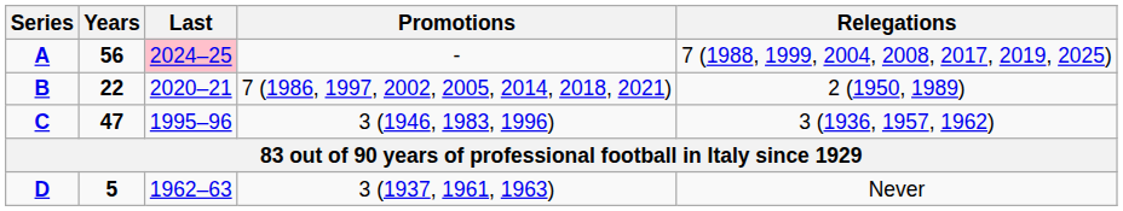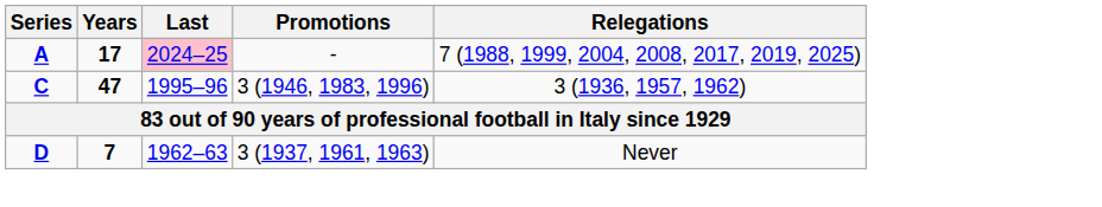 <table class="wikitable sortable" style="font-size:90%; text-align: center;">
 <tr>
 <th>Series</th>
 <th>Years</th>
 <th>Last</th>
 <th>Promotions</th>
 <th>Relegations</th>
 </tr>
 <tr>
 <td align=center><strong><a href='#'>A</a></strong></td>
-<td><strong>56</strong></td>
+<td><strong>17</strong></td>
 <td style="background: pink;"><a href='#'>2024–25</a></td>
 <td>-</td>
 <td> 7 (<a href='#'>1988</a>, <a href='#'>1999</a>, <a href='#'>2004</a>, <a href='#'>2008</a>, <a href='#'>2017</a>, <a href='#'>2019</a>, <a href='#'>2025</a>)</td>
-</tr>
-<tr>
-<td align=center><strong><a href='#'>B</a></strong></td>
-<td><strong>22</strong></td>
-<td><a href='#'>2020–21</a></td>
-<td> 7 (<a href='#'>1986</a>, <a href='#'>1997</a>, <a href='#'>2002</a>, <a href='#'>2005</a>, <a href='#'>2014</a>, <a href='#'>2018</a>, <a href='#'>2021</a>)</td>
-<td> 2 (<a href='#'>1950</a>, <a href='#'>1989</a>)</td>
 </tr>
 <tr>
 <td align=center><strong><a href='#'>C</a></strong></td>
 <td><strong>47</strong></td>
 <td><a href='#'>1995–96</a></td>
 <td> 3 (<a href='#'>1946</a>, <a href='#'>1983</a>, <a href='#'>1996</a>)</td>
 <td> 3 (<a href='#'>1936</a>, <a href='#'>1957</a>, <a href='#'>1962</a>)</td>
 </tr>
 <tr>
 <th colspan=5>83 out of 90 years of professional football in Italy since 1929</th>
 </tr>
 <tr>
 <td align=center><strong><a href='#'>D</a></strong></td>
-<td><strong>5</strong></td>
+<td><strong>7</strong></td>
 <td><a href='#'>1962–63</a></td>
 <td> 3 (<a href='#'>1937</a>, <a href='#'>1961</a>, <a href='#'>1963</a>)</td>
 <td>Never</td>
 </tr>
 </table>
